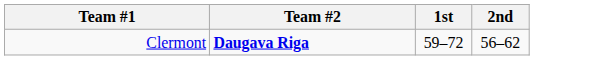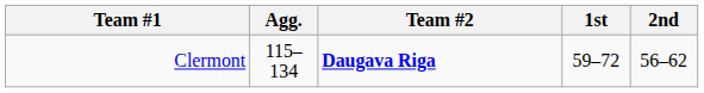 <table class=wikitable style="text-align:center">
 <tr>
 <th width=200>Team #1</th>
+<th width=50>Agg.</th>
 <th width=200>Team #2</th>
 <th width=50>1st</th>
 <th width=50>2nd</th>
 </tr>
 <tr>
 <td align=right><a href='#'>Clermont</a> </td>
+<td align=center>115–134</td>
 <td align=left> <strong><a href='#'>Daugava Riga</a></strong></td>
 <td align=center>59–72</td>
 <td align=center>56–62</td>
 </tr>
 </table>
